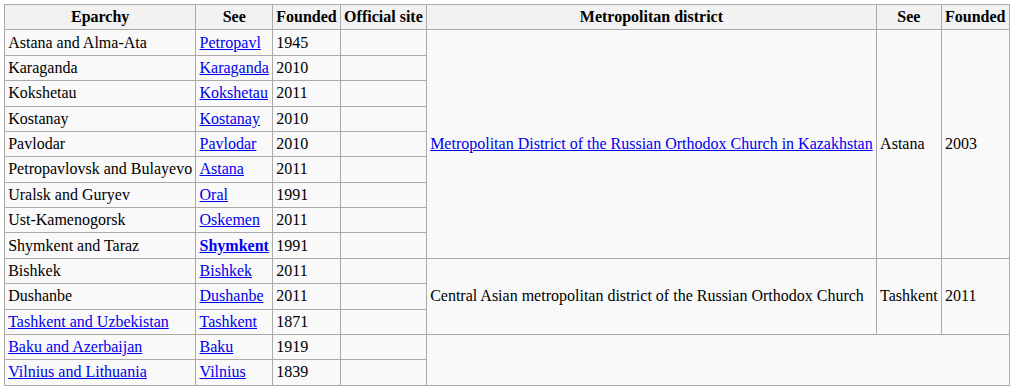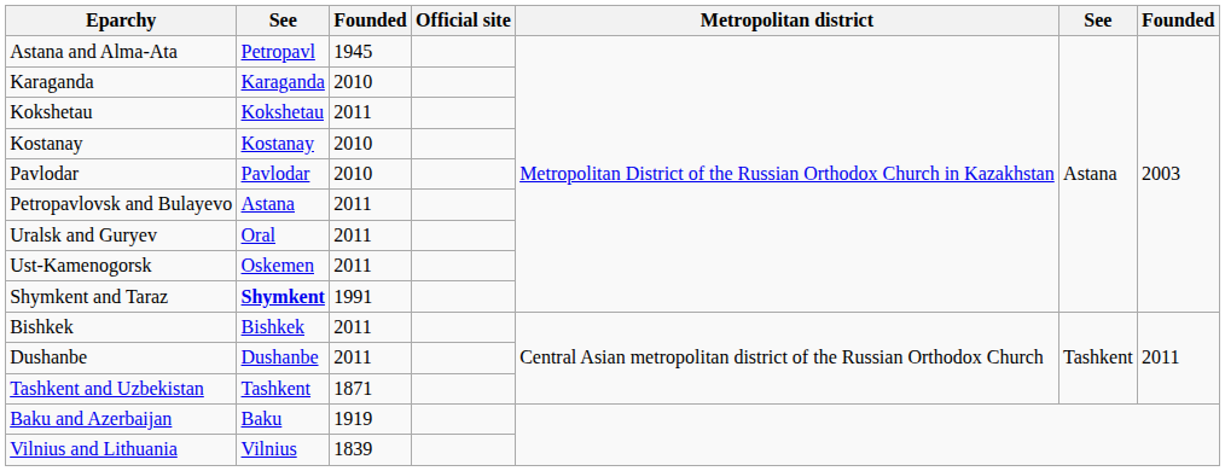 <table class=wikitable>
 <tr>
 <th>Eparchy</th>
 <th>See</th>
 <th>Founded</th>
 <th>Official site</th>
 <th>Metropolitan district</th>
 <th>See</th>
 <th>Founded</th>
 </tr>
 <tr>
 <td>Astana and Alma-Ata</td>
 <td><a href='#'>Petropavl</a></td>
 <td>1945</td>
 <td></td>
 <td rowspan=9><a href='#'>Metropolitan District of the Russian Orthodox Church in Kazakhstan</a></td>
 <td rowspan=9>Astana</td>
 <td rowspan=9>2003</td>
 </tr>
 <tr>
 <td>Karaganda</td>
 <td><a href='#'>Karaganda</a></td>
 <td>2010</td>
 <td></td>
 </tr>
 <tr>
 <td>Kokshetau</td>
 <td><a href='#'>Kokshetau</a></td>
 <td>2011</td>
 <td></td>
 </tr>
 <tr>
 <td>Kostanay</td>
 <td><a href='#'>Kostanay</a></td>
 <td>2010</td>
 <td></td>
 </tr>
 <tr>
 <td>Pavlodar</td>
 <td><a href='#'>Pavlodar</a></td>
 <td>2010</td>
 <td></td>
 </tr>
 <tr>
 <td>Petropavlovsk and Bulayevo</td>
 <td><a href='#'>Astana</a></td>
 <td>2011</td>
 <td></td>
 </tr>
 <tr>
 <td>Uralsk and Guryev</td>
 <td><a href='#'>Oral</a></td>
-<td>1991</td>
+<td>2011</td>
 <td></td>
 </tr>
 <tr>
 <td>Ust-Kamenogorsk</td>
 <td><a href='#'>Oskemen</a></td>
 <td>2011</td>
 <td></td>
 </tr>
 <tr>
 <td>Shymkent and Taraz</td>
 <td><strong><a href='#'>Shymkent</a></strong></td>
 <td>1991</td>
 <td> </td>
 </tr>
 <tr>
 <td>Bishkek</td>
 <td><a href='#'>Bishkek</a></td>
 <td>2011</td>
 <td> </td>
 <td rowspan=3>Central Asian metropolitan district of the Russian Orthodox Church</td>
 <td rowspan=3>Tashkent</td>
 <td rowspan=3>2011</td>
 </tr>
 <tr>
 <td>Dushanbe</td>
 <td><a href='#'>Dushanbe</a></td>
 <td>2011</td>
 <td></td>
 </tr>
 <tr>
 <td><a href='#'>Tashkent and Uzbekistan</a></td>
 <td><a href='#'>Tashkent</a></td>
 <td>1871</td>
 <td></td>
 </tr>
 <tr>
 <td><a href='#'>Baku and Azerbaijan</a></td>
 <td><a href='#'>Baku</a></td>
 <td>1919</td>
 <td></td>
 </tr>
 <tr>
 <td><a href='#'>Vilnius and Lithuania</a></td>
 <td><a href='#'>Vilnius</a></td>
 <td>1839</td>
 <td></td>
 </tr>
 <tr>
 </tr>
 </table>
